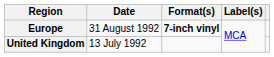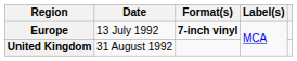 <table class="wikitable plainrowheaders">
 <tr>
 <th scope="col">Region</th>
 <th scope="col">Date</th>
 <th scope="col">Format(s)</th>
 <th scope="col">Label(s)</th>
 <th scope="col"></th>
 </tr>
 <tr>
 <th scope="row">Europe</th>
-<td>31 August 1992</td>
+<td>13 July 1992</td>
 <td><strong>7-inch vinyl</strong></td>
 <td rowspan="2"><a href='#'>MCA</a></td>
 <td></td>
 </tr>
 <tr>
 <th scope="row">United Kingdom</th>
-<td>13 July 1992</td>
+<td>31 August 1992</td>
 <td></td>
 <td></td>
 </tr>
 </table>
